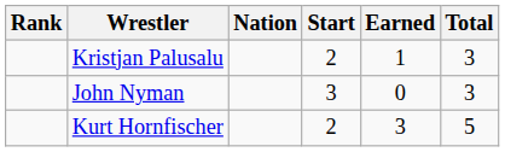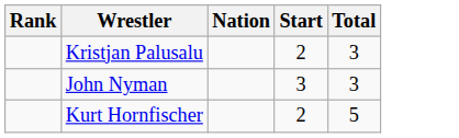 <table class="wikitable sortable" style="text-align:center;">
 <tr>
 <th>Rank</th>
 <th>Wrestler</th>
 <th>Nation</th>
 <th>Start</th>
-<th>Earned</th>
 <th>Total</th>
 </tr>
 <tr>
 <td></td>
 <td align=left><a href='#'>Kristjan Palusalu</a></td>
 <td align=left></td>
 <td>2</td>
-<td>1</td>
 <td>3</td>
 </tr>
 <tr>
 <td></td>
 <td align=left><a href='#'>John Nyman</a></td>
 <td align=left></td>
 <td>3</td>
-<td>0</td>
 <td>3</td>
 </tr>
 <tr>
 <td></td>
 <td align=left><a href='#'>Kurt Hornfischer</a></td>
 <td align=left></td>
 <td>2</td>
-<td>3</td>
 <td>5</td>
 </tr>
 </table>
